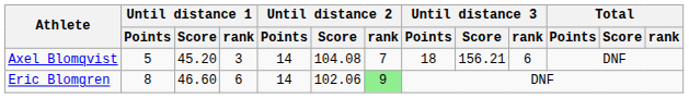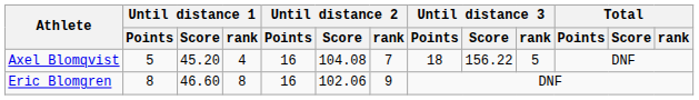 <table class="wikitable" border="1" style="font-size:90%">
 <tr>
 <th rowspan=2>Athlete</th>
 <th colspan=3>Until distance 1</th>
 <th colspan=3>Until distance 2</th>
 <th colspan=3>Until distance 3</th>
 <th colspan=3>Total</th>
 </tr>
 <tr>
 <th>Points</th>
 <th>Score</th>
 <th>rank</th>
 <th>Points</th>
 <th>Score</th>
 <th>rank</th>
 <th>Points</th>
 <th>Score</th>
 <th>rank</th>
 <th>Points</th>
 <th>Score</th>
 <th>rank</th>
 </tr>
 <tr>
 <td><a href='#'>Axel Blomqvist</a></td>
 <td align=center>5</td>
 <td align=center>45.20</td>
-<td align=center>3</td>
-<td align=center>14</td>
+<td align=center>4</td>
+<td align=center>16</td>
 <td align=center>104.08</td>
 <td align=center>7</td>
 <td align=center>18</td>
-<td align=center>156.21</td>
-<td align=center>6</td>
+<td align=center>156.22</td>
+<td align=center>5</td>
 <td colspan=3 align=center>DNF</td>
 </tr>
 <tr>
 <td><a href='#'>Eric Blomgren</a></td>
 <td align=center>8</td>
 <td align=center>46.60</td>
-<td align=center>6</td>
-<td align=center>14</td>
+<td align=center>8</td>
+<td align=center>16</td>
 <td align=center>102.06</td>
-<td align=center style="background: lightgreen;">9</td>
+<td align=center>9</td>
 <td colspan=6 align=center>DNF</td>
 </tr>
 </table>
